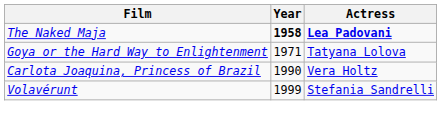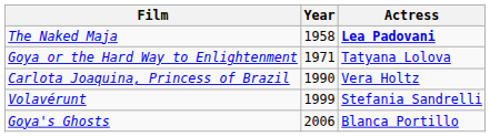 <table class="wikitable">
 <tr>
 <th>Film</th>
 <th>Year</th>
 <th>Actress</th>
 </tr>
 <tr>
 <td><em><a href='#'>The Naked Maja</a></em></td>
-<td><strong>1958</strong></td>
+<td>1958</td>
 <td><strong><a href='#'>Lea Padovani</a></strong></td>
 </tr>
 <tr>
 <td><em><a href='#'>Goya or the Hard Way to Enlightenment</a></em></td>
 <td>1971</td>
 <td><a href='#'>Tatyana Lolova</a></td>
 </tr>
 <tr>
 <td><em><a href='#'>Carlota Joaquina, Princess of Brazil</a></em></td>
 <td>1990</td>
 <td><a href='#'>Vera Holtz</a></td>
 </tr>
 <tr>
 <td><em><a href='#'>Volavérunt</a></em></td>
 <td>1999</td>
 <td><a href='#'>Stefania Sandrelli</a></td>
 </tr>
+<tr>
+<td><em><a href='#'>Goya's Ghosts</a></em></td>
+<td>2006</td>
+<td><a href='#'>Blanca Portillo</a></td>
+</tr>
 </table>
